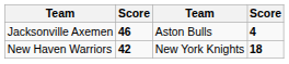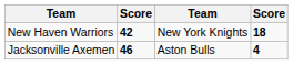 <table class="wikitable">
 <tr>
 <th>Team</th>
 <th>Score</th>
 <th>Team</th>
 <th>Score</th>
 </tr>
 <tr>
+<td>New Haven Warriors</td>
+<td><strong>42</strong></td>
+<td>New York Knights</td>
+<td><strong>18</strong></td>
+</tr>
+<tr>
 <td>Jacksonville Axemen</td>
 <td><strong>46</strong></td>
 <td>Aston Bulls</td>
 <td><strong>4</strong></td>
 </tr>
-<tr>
-<td>New Haven Warriors</td>
-<td><strong>42</strong></td>
-<td>New York Knights</td>
-<td><strong>18</strong></td>
-</tr>
 </table>
